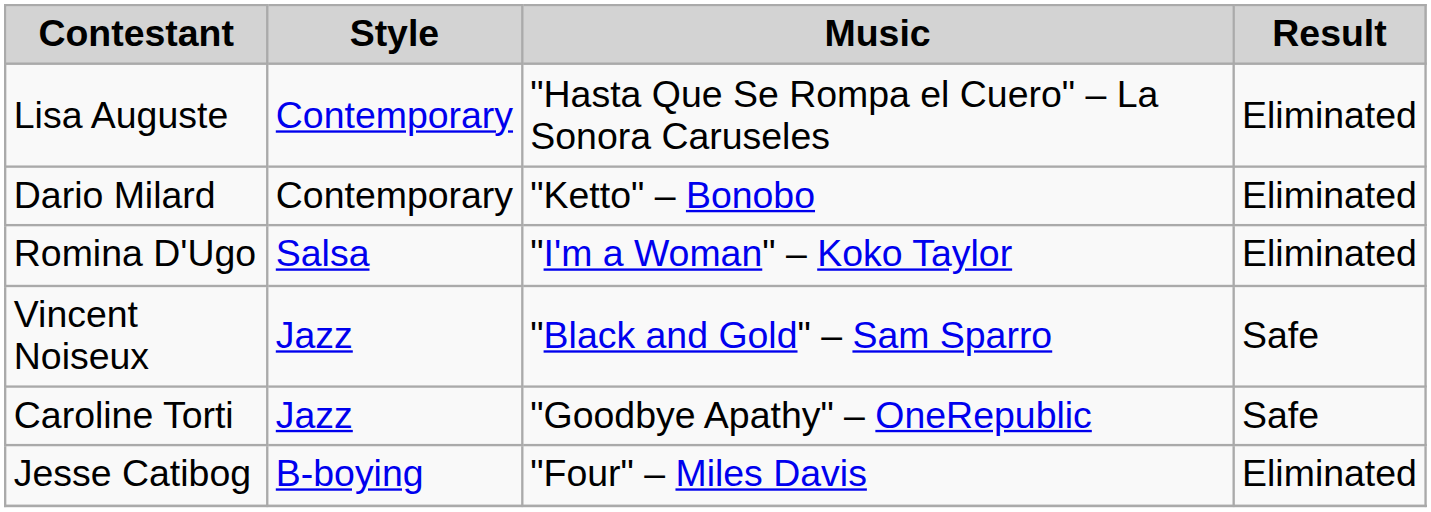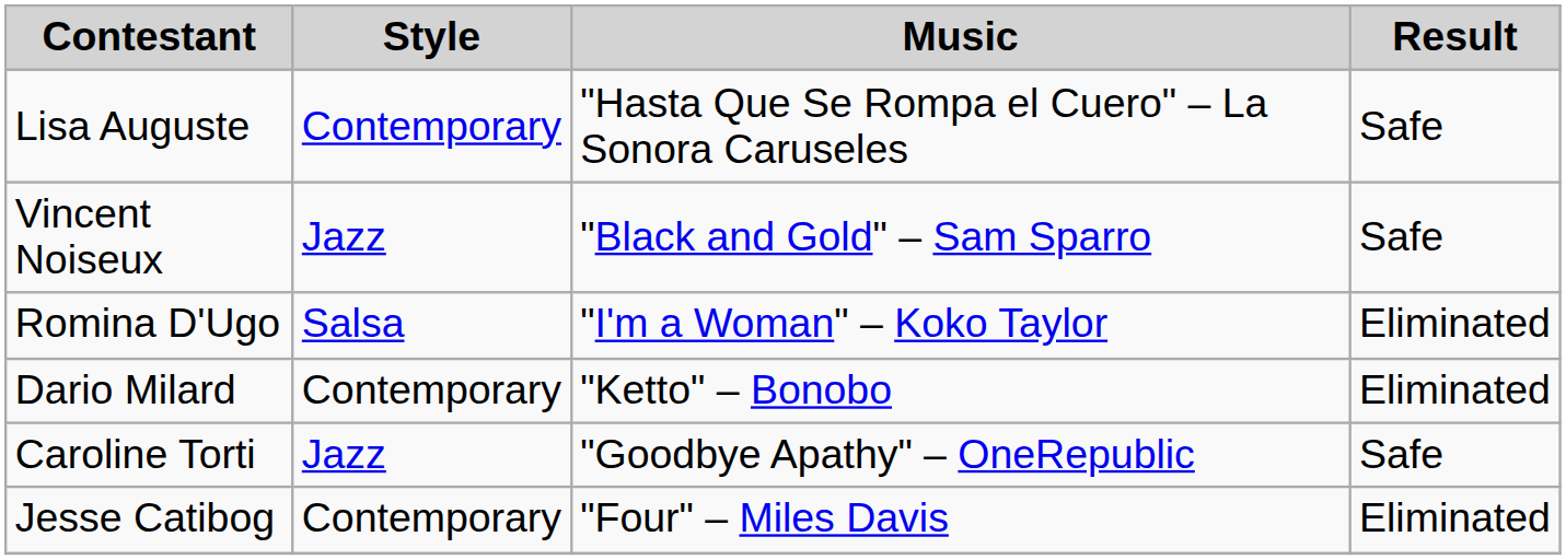 <table class="wikitable">
 <tr align="center" bgcolor="lightgrey">
 <td><strong>Contestant</strong></td>
 <td><strong>Style</strong></td>
 <td><strong>Music</strong></td>
 <td><strong>Result</strong></td>
 </tr>
 <tr>
 <td>Lisa Auguste</td>
 <td><a href='#'>Contemporary</a></td>
 <td>"Hasta Que Se Rompa el Cuero" – La Sonora Caruseles</td>
+<td>Safe</td>
+</tr>
+<tr>
+<td>Vincent Noiseux</td>
+<td><a href='#'>Jazz</a></td>
+<td>"<a href='#'>Black and Gold</a>" – <a href='#'>Sam Sparro</a></td>
+<td>Safe</td>
+</tr>
+<tr>
+<td>Romina D'Ugo</td>
+<td><a href='#'>Salsa</a></td>
+<td>"<a href='#'>I'm a Woman</a>" – <a href='#'>Koko Taylor</a></td>
 <td>Eliminated</td>
 </tr>
 <tr>
 <td>Dario Milard</td>
 <td>Contemporary</td>
 <td>"Ketto" – <a href='#'>Bonobo</a></td>
 <td>Eliminated</td>
 </tr>
 <tr>
-<td>Romina D'Ugo</td>
-<td><a href='#'>Salsa</a></td>
-<td>"<a href='#'>I'm a Woman</a>" – <a href='#'>Koko Taylor</a></td>
-<td>Eliminated</td>
-</tr>
-<tr>
-<td>Vincent Noiseux</td>
-<td><a href='#'>Jazz</a></td>
-<td>"<a href='#'>Black and Gold</a>" – <a href='#'>Sam Sparro</a></td>
-<td>Safe</td>
-</tr>
-<tr>
 <td>Caroline Torti</td>
 <td><a href='#'>Jazz</a></td>
 <td>"Goodbye Apathy" – <a href='#'>OneRepublic</a></td>
 <td>Safe</td>
 </tr>
 <tr>
 <td>Jesse Catibog</td>
-<td><a href='#'>B-boying</a></td>
+<td>Contemporary</td>
 <td>"Four" – <a href='#'>Miles Davis</a></td>
 <td>Eliminated</td>
 </tr>
 <tr>
 </tr>
 </table>
